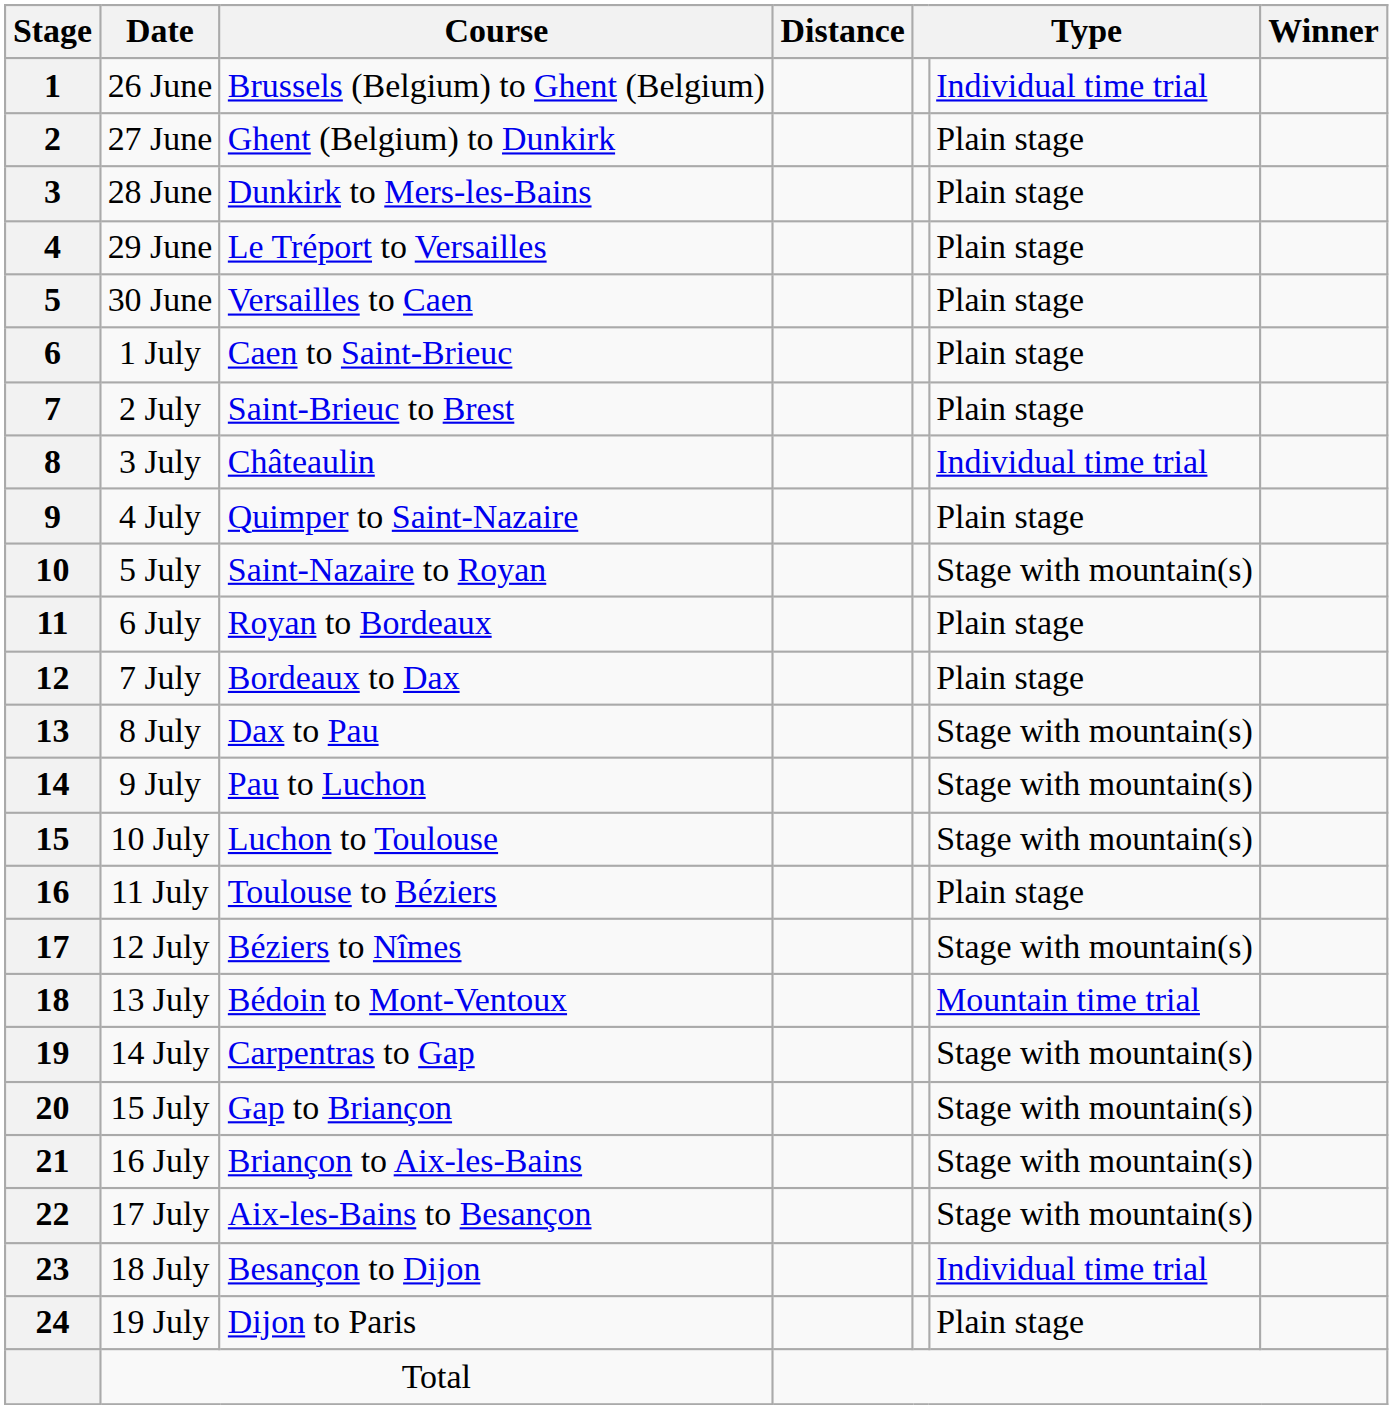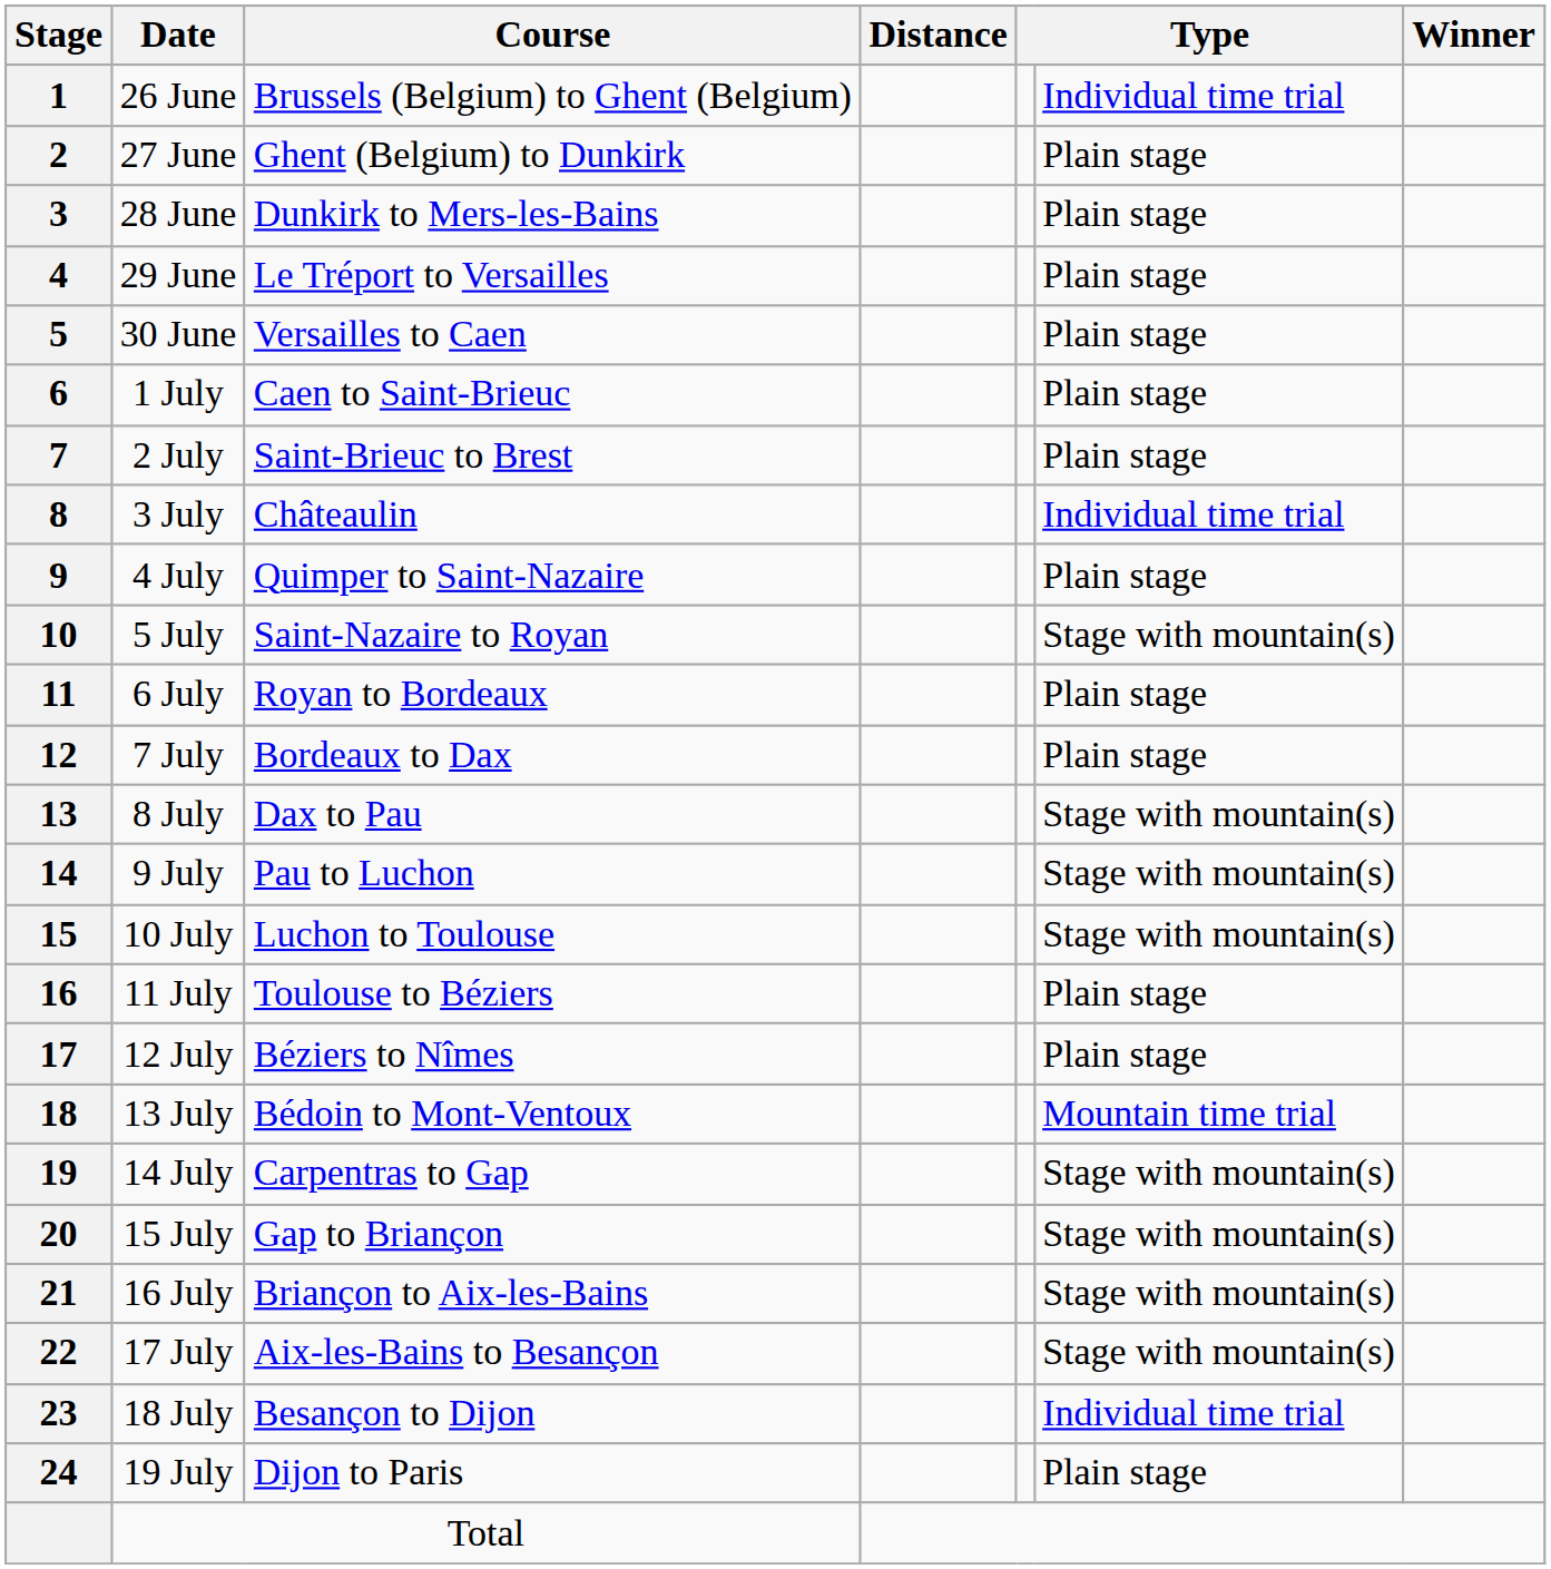 <table class="wikitable">
 <tr>
 <th scope="col">Stage</th>
 <th scope="col">Date</th>
 <th scope="col">Course</th>
 <th scope="col">Distance</th>
 <th scope="col" colspan="2">Type</th>
 <th scope="col">Winner</th>
 </tr>
 <tr>
 <th scope="row">1</th>
 <td style="text-align:center;">26 June</td>
 <td><a href='#'>Brussels</a> (Belgium) to <a href='#'>Ghent</a> (Belgium)</td>
 <td style="text-align:center;"></td>
 <td></td>
 <td><a href='#'>Individual time trial</a></td>
 <td></td>
 </tr>
 <tr>
 <th scope="row">2</th>
 <td style="text-align:center;">27 June</td>
 <td><a href='#'>Ghent</a> (Belgium) to <a href='#'>Dunkirk</a></td>
 <td style="text-align:center;"></td>
 <td></td>
 <td>Plain stage</td>
 <td></td>
 </tr>
 <tr>
 <th scope="row">3</th>
 <td style="text-align:center;">28 June</td>
 <td><a href='#'>Dunkirk</a> to <a href='#'>Mers-les-Bains</a></td>
 <td style="text-align:center;"></td>
 <td></td>
 <td>Plain stage</td>
 <td></td>
 </tr>
 <tr>
 <th scope="row">4</th>
 <td style="text-align:center;">29 June</td>
 <td><a href='#'>Le Tréport</a> to <a href='#'>Versailles</a></td>
 <td style="text-align:center;"></td>
 <td></td>
 <td>Plain stage</td>
 <td></td>
 </tr>
 <tr>
 <th scope="row">5</th>
 <td style="text-align:center;">30 June</td>
 <td><a href='#'>Versailles</a> to <a href='#'>Caen</a></td>
 <td style="text-align:center;"></td>
 <td></td>
 <td>Plain stage</td>
 <td></td>
 </tr>
 <tr>
 <th scope="row">6</th>
 <td style="text-align:center;">1 July</td>
 <td><a href='#'>Caen</a> to <a href='#'>Saint-Brieuc</a></td>
 <td style="text-align:center;"></td>
 <td></td>
 <td>Plain stage</td>
 <td></td>
 </tr>
 <tr>
 <th scope="row">7</th>
 <td style="text-align:center;">2 July</td>
 <td><a href='#'>Saint-Brieuc</a> to <a href='#'>Brest</a></td>
 <td style="text-align:center;"></td>
 <td></td>
 <td>Plain stage</td>
 <td></td>
 </tr>
 <tr>
 <th scope="row">8</th>
 <td style="text-align:center;">3 July</td>
 <td><a href='#'>Châteaulin</a></td>
 <td style="text-align:center;"></td>
 <td></td>
 <td><a href='#'>Individual time trial</a></td>
 <td></td>
 </tr>
 <tr>
 <th scope="row">9</th>
 <td style="text-align:center;">4 July</td>
 <td><a href='#'>Quimper</a> to <a href='#'>Saint-Nazaire</a></td>
 <td style="text-align:center;"></td>
 <td></td>
 <td>Plain stage</td>
 <td></td>
 </tr>
 <tr>
 <th scope="row">10</th>
 <td style="text-align:center;">5 July</td>
 <td><a href='#'>Saint-Nazaire</a> to <a href='#'>Royan</a></td>
 <td style="text-align:center;"></td>
 <td></td>
 <td>Stage with mountain(s)</td>
 <td></td>
 </tr>
 <tr>
 <th scope="row">11</th>
 <td style="text-align:center;">6 July</td>
 <td><a href='#'>Royan</a> to <a href='#'>Bordeaux</a></td>
 <td style="text-align:center;"></td>
 <td></td>
 <td>Plain stage</td>
 <td></td>
 </tr>
 <tr>
 <th scope="row">12</th>
 <td style="text-align:center;">7 July</td>
 <td><a href='#'>Bordeaux</a> to <a href='#'>Dax</a></td>
 <td style="text-align:center;"></td>
 <td></td>
 <td>Plain stage</td>
 <td></td>
 </tr>
 <tr>
 <th scope="row">13</th>
 <td style="text-align:center;">8 July</td>
 <td><a href='#'>Dax</a> to <a href='#'>Pau</a></td>
 <td style="text-align:center;"></td>
 <td></td>
 <td>Stage with mountain(s)</td>
 <td></td>
 </tr>
 <tr>
 <th scope="row">14</th>
 <td style="text-align:center;">9 July</td>
 <td><a href='#'>Pau</a> to <a href='#'>Luchon</a></td>
 <td style="text-align:center;"></td>
 <td></td>
 <td>Stage with mountain(s)</td>
 <td></td>
 </tr>
 <tr>
 <th scope="row">15</th>
 <td style="text-align:center;">10 July</td>
 <td><a href='#'>Luchon</a> to <a href='#'>Toulouse</a></td>
 <td style="text-align:center;"></td>
 <td></td>
 <td>Stage with mountain(s)</td>
 <td></td>
 </tr>
 <tr>
 <th scope="row">16</th>
 <td style="text-align:center;">11 July</td>
 <td><a href='#'>Toulouse</a> to <a href='#'>Béziers</a></td>
 <td style="text-align:center;"></td>
 <td></td>
 <td>Plain stage</td>
 <td></td>
 </tr>
 <tr>
 <th scope="row">17</th>
 <td style="text-align:center;">12 July</td>
 <td><a href='#'>Béziers</a> to <a href='#'>Nîmes</a></td>
 <td style="text-align:center;"></td>
 <td></td>
-<td>Stage with mountain(s)</td>
+<td>Plain stage</td>
 <td></td>
 </tr>
 <tr>
 <th scope="row">18</th>
 <td style="text-align:center;">13 July</td>
 <td><a href='#'>Bédoin</a> to <a href='#'>Mont-Ventoux</a></td>
 <td style="text-align:center;"></td>
 <td></td>
 <td><a href='#'>Mountain time trial</a></td>
 <td></td>
 </tr>
 <tr>
 <th scope="row">19</th>
 <td style="text-align:center;">14 July</td>
 <td><a href='#'>Carpentras</a> to <a href='#'>Gap</a></td>
 <td style="text-align:center;"></td>
 <td></td>
 <td>Stage with mountain(s)</td>
 <td></td>
 </tr>
 <tr>
 <th scope="row">20</th>
 <td style="text-align:center;">15 July</td>
 <td><a href='#'>Gap</a> to <a href='#'>Briançon</a></td>
 <td style="text-align:center;"></td>
 <td></td>
 <td>Stage with mountain(s)</td>
 <td></td>
 </tr>
 <tr>
 <th scope="row">21</th>
 <td style="text-align:center;">16 July</td>
 <td><a href='#'>Briançon</a> to <a href='#'>Aix-les-Bains</a></td>
 <td style="text-align:center;"></td>
 <td></td>
 <td>Stage with mountain(s)</td>
 <td></td>
 </tr>
 <tr>
 <th scope="row">22</th>
 <td style="text-align:center;">17 July</td>
 <td><a href='#'>Aix-les-Bains</a> to <a href='#'>Besançon</a></td>
 <td style="text-align:center;"></td>
 <td></td>
 <td>Stage with mountain(s)</td>
 <td></td>
 </tr>
 <tr>
 <th scope="row">23</th>
 <td style="text-align:center;">18 July</td>
 <td><a href='#'>Besançon</a> to <a href='#'>Dijon</a></td>
 <td style="text-align:center;"></td>
 <td></td>
 <td><a href='#'>Individual time trial</a></td>
 <td></td>
 </tr>
 <tr>
 <th scope="row">24</th>
 <td style="text-align:center;">19 July</td>
 <td><a href='#'>Dijon</a> to Paris</td>
 <td style="text-align:center;"></td>
 <td></td>
 <td>Plain stage</td>
 <td></td>
 </tr>
 <tr>
 <th scope="row"></th>
 <td colspan="2" style="text-align:center">Total</td>
 <td colspan="4" style="text-align:center"></td>
 </tr>
 </table>
